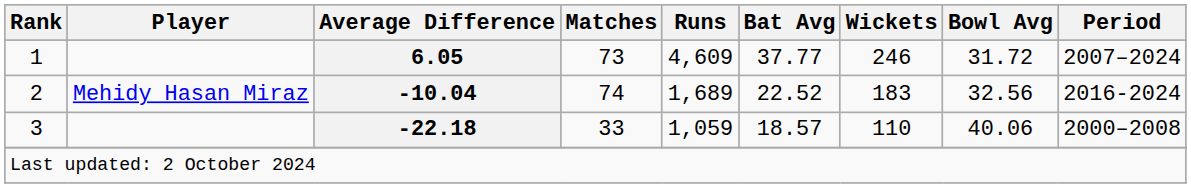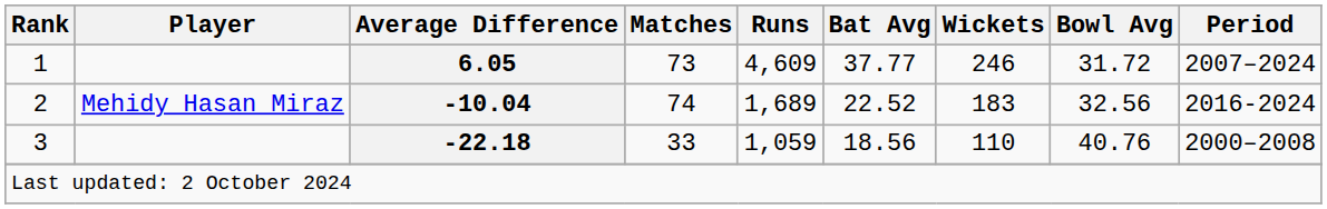 <table class="wikitable plainrowheaders sortable">
 <tr>
 <th scope=col>Rank</th>
 <th scope=col>Player</th>
 <th scope=col>Average Difference</th>
 <th scope=col>Matches</th>
 <th scope=col>Runs</th>
 <th scope=col>Bat Avg</th>
 <th scope=col>Wickets</th>
 <th scope=col>Bowl Avg</th>
 <th scope=col>Period</th>
 </tr>
 <tr>
 <td align=center>1</td>
 <td></td>
 <th scope=row style=text-align:center;>6.05</th>
 <td align=center>73</td>
 <td align=center>4,609</td>
 <td align=center>37.77</td>
 <td align=center>246</td>
 <td align=center>31.72</td>
 <td>2007–2024</td>
 </tr>
 <tr>
 <td align=center>2</td>
 <td><a href='#'>Mehidy Hasan Miraz</a></td>
 <th scope=row style=text-align:center;>-10.04</th>
 <td align=center>74</td>
 <td align=center>1,689</td>
 <td align=center>22.52</td>
 <td align=center>183</td>
 <td align=center>32.56</td>
 <td>2016-2024</td>
 </tr>
 <tr>
 <td align=center>3</td>
 <td></td>
 <th scope=row style=text-align:center;>-22.18</th>
 <td align=center>33</td>
 <td align=center>1,059</td>
-<td align=center>18.57</td>
+<td align=center>18.56</td>
 <td align=center>110</td>
-<td align=center>40.06</td>
+<td align=center>40.76</td>
 <td>2000–2008</td>
 </tr>
 <tr>
 </tr>
 <tr class=sortbottom>
 <td colspan=9><small>Last updated: 2 October 2024</small></td>
 </tr>
 </table>
